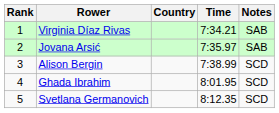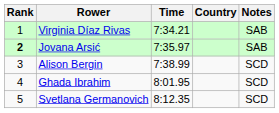 <table class="wikitable" style="text-align:center">
 <tr>
 <th>Rank</th>
 <th>Rower</th>
+<th>Time</th>
 <th>Country</th>
-<th>Time</th>
 <th>Notes</th>
 </tr>
 <tr bgcolor=ccffcc>
 <td>1</td>
 <td align="left"><a href='#'>Virginia Díaz Rivas</a></td>
+<td>7:34.21</td>
 <td align="left"></td>
-<td>7:34.21</td>
 <td>SAB</td>
 </tr>
 <tr bgcolor=ccffcc>
-<td>2</td>
+<td><strong>2</strong></td>
 <td align="left"><a href='#'>Jovana Arsić</a></td>
+<td>7:35.97</td>
 <td align="left"></td>
-<td>7:35.97</td>
 <td>SAB</td>
 </tr>
 <tr>
 <td>3</td>
 <td align="left"><a href='#'>Alison Bergin</a></td>
+<td>7:38.99</td>
 <td align="left"></td>
-<td>7:38.99</td>
 <td>SCD</td>
 </tr>
 <tr>
 <td>4</td>
 <td align="left"><a href='#'>Ghada Ibrahim</a></td>
+<td>8:01.95</td>
 <td align="left"></td>
-<td>8:01.95</td>
 <td>SCD</td>
 </tr>
 <tr>
 <td>5</td>
 <td align="left"><a href='#'>Svetlana Germanovich</a></td>
+<td>8:12.35</td>
 <td align="left"></td>
-<td>8:12.35</td>
 <td>SCD</td>
 </tr>
 </table>
